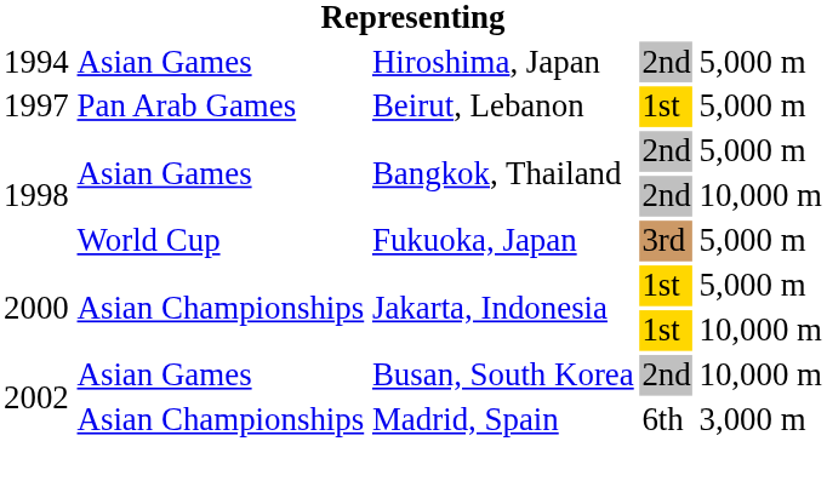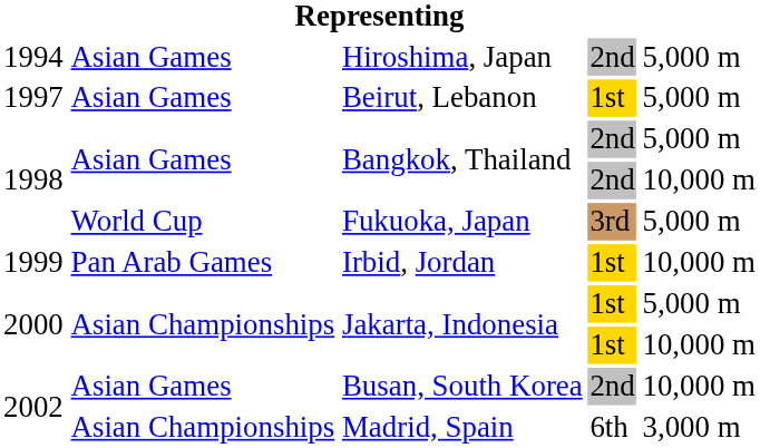 <table>
 <tr>
 <th colspan="5">Representing </th>
 </tr>
 <tr>
 <td>1994</td>
 <td><a href='#'>Asian Games</a></td>
 <td><a href='#'>Hiroshima</a>, Japan</td>
 <td bgcolor="silver">2nd</td>
 <td>5,000 m</td>
 </tr>
 <tr>
 <td>1997</td>
-<td><a href='#'>Pan Arab Games</a></td>
+<td><a href='#'>Asian Games</a></td>
 <td><a href='#'>Beirut</a>, Lebanon</td>
 <td bgcolor="gold">1st</td>
 <td>5,000 m</td>
 </tr>
 <tr>
 <td rowspan=3>1998</td>
 <td rowspan=2><a href='#'>Asian Games</a></td>
 <td rowspan=2><a href='#'>Bangkok</a>, Thailand</td>
 <td bgcolor="silver">2nd</td>
 <td>5,000 m</td>
 </tr>
 <tr>
 <td bgcolor="silver">2nd</td>
 <td>10,000 m</td>
 </tr>
 <tr>
 <td><a href='#'>World Cup</a></td>
 <td><a href='#'>Fukuoka, Japan</a></td>
 <td bgcolor="cc9966">3rd</td>
 <td>5,000 m</td>
+</tr>
+<tr>
+<td>1999</td>
+<td><a href='#'>Pan Arab Games</a></td>
+<td><a href='#'>Irbid</a>, <a href='#'>Jordan</a></td>
+<td bgcolor="gold">1st</td>
+<td>10,000 m</td>
 </tr>
 <tr>
 <td rowspan=2>2000</td>
 <td rowspan=2><a href='#'>Asian Championships</a></td>
 <td rowspan=2><a href='#'>Jakarta, Indonesia</a></td>
 <td bgcolor="gold">1st</td>
 <td>5,000 m </td>
 </tr>
 <tr>
 <td bgcolor="gold">1st</td>
 <td>10,000 m </td>
 </tr>
 <tr>
 <td rowspan=2>2002</td>
 <td><a href='#'>Asian Games</a></td>
 <td><a href='#'>Busan, South Korea</a></td>
 <td bgcolor="silver">2nd</td>
 <td>10,000 m</td>
 </tr>
 <tr>
 <td><a href='#'>Asian Championships</a></td>
 <td><a href='#'>Madrid, Spain</a></td>
 <td>6th</td>
 <td>3,000 m</td>
 </tr>
 </table>
